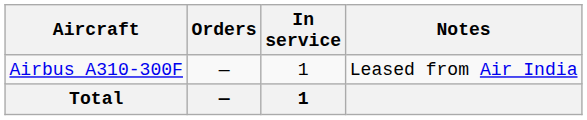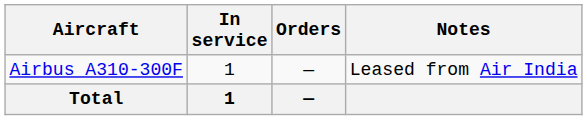 <table class="wikitable" style="margin:0.5em auto;text-align:center">
 <tr>
 <th>Aircraft</th>
+<th>In <br> service</th>
 <th>Orders</th>
-<th>In <br> service</th>
 <th>Notes</th>
 </tr>
 <tr>
 <td><a href='#'>Airbus A310-300F</a></td>
+<td>1</td>
 <td>—</td>
-<td>1</td>
 <td>Leased from <a href='#'>Air India</a></td>
 </tr>
 <tr>
 <th>Total</th>
+<th>1</th>
 <th>—</th>
-<th>1</th>
 <th></th>
 </tr>
 </table>
